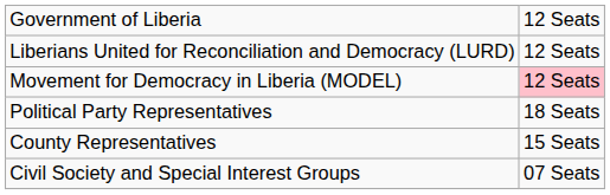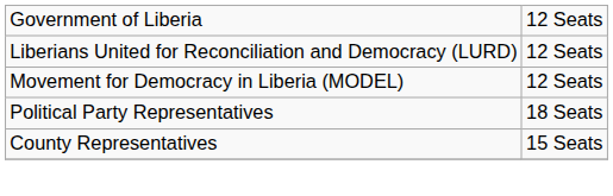 <table class="wikitable">
 <tr>
 <td>Government of Liberia</td>
 <td align="center">12 Seats</td>
 </tr>
 <tr>
 <td>Liberians United for Reconciliation and Democracy (LURD)</td>
 <td align="center">12 Seats</td>
 </tr>
 <tr>
 <td>Movement for Democracy in Liberia (MODEL)</td>
-<td align="center" style="background: pink;">12 Seats</td>
+<td align="center">12 Seats</td>
 </tr>
 <tr>
 <td>Political Party Representatives</td>
 <td align="center">18 Seats</td>
 </tr>
 <tr>
 <td>County Representatives</td>
 <td align="center">15 Seats</td>
 </tr>
 <tr>
-<td>Civil Society and Special Interest Groups</td>
-<td align="center">07 Seats</td>
-</tr>
-<tr>
 </tr>
 </table>
